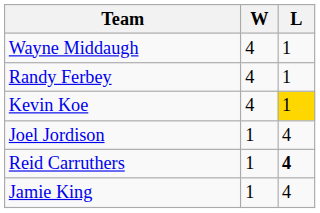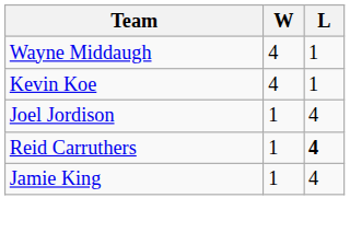 <table class="wikitable">
 <tr>
 <th width="200px">Team</th>
 <th width="25px">W</th>
 <th width="25px">L</th>
 </tr>
 <tr>
 <td> <a href='#'>Wayne Middaugh</a></td>
 <td>4</td>
 <td>1</td>
 </tr>
 <tr>
-<td> <a href='#'>Randy Ferbey</a></td>
+<td> <a href='#'>Kevin Koe</a></td>
 <td>4</td>
 <td>1</td>
-</tr>
-<tr>
-<td> <a href='#'>Kevin Koe</a></td>
-<td>4</td>
-<td style="background: gold;">1</td>
 </tr>
 <tr>
 <td> <a href='#'>Joel Jordison</a></td>
 <td>1</td>
 <td>4</td>
 </tr>
 <tr>
 <td> <a href='#'>Reid Carruthers</a></td>
 <td>1</td>
 <td><strong>4</strong></td>
 </tr>
 <tr>
 <td> <a href='#'>Jamie King</a></td>
 <td>1</td>
 <td>4</td>
 </tr>
 </table>
